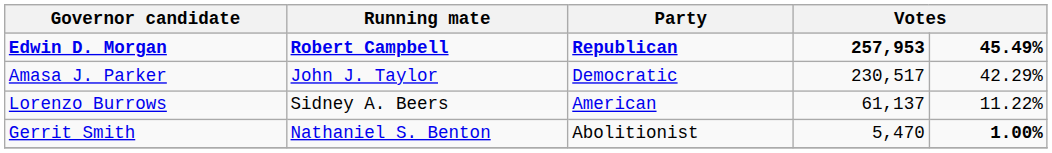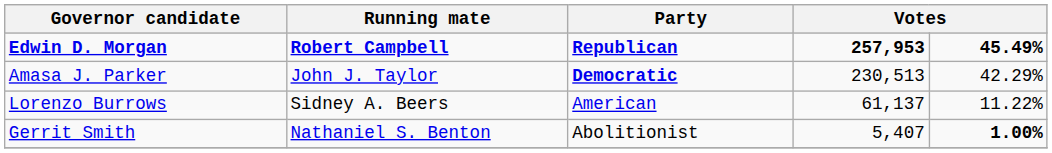 <table class=wikitable>
 <tr bgcolor=lightgrey>
 <th width="20%">Governor candidate</th>
 <th width="20%">Running mate</th>
 <th width="16%">Party</th>
 <th width="18%" colspan="2">Votes</th>
 </tr>
 <tr>
 <td><strong><a href='#'>Edwin D. Morgan</a></strong></td>
 <td><strong><a href='#'>Robert Campbell</a></strong></td>
 <td><strong><a href='#'>Republican</a></strong></td>
 <td align="right"><strong>257,953</strong></td>
 <td align="right"><strong>45.49%</strong></td>
 </tr>
 <tr>
 <td><a href='#'>Amasa J. Parker</a></td>
 <td><a href='#'>John J. Taylor</a></td>
-<td><a href='#'>Democratic</a></td>
-<td align="right">230,517</td>
+<td><strong><a href='#'>Democratic</a></strong></td>
+<td align="right">230,513</td>
 <td align="right">42.29%</td>
 </tr>
 <tr>
 <td><a href='#'>Lorenzo Burrows</a></td>
 <td>Sidney A. Beers</td>
 <td><a href='#'>American</a></td>
 <td align="right">61,137</td>
 <td align="right">11.22%</td>
 </tr>
 <tr>
 <td><a href='#'>Gerrit Smith</a></td>
 <td><a href='#'>Nathaniel S. Benton</a></td>
 <td>Abolitionist</td>
-<td align="right">5,470</td>
+<td align="right">5,407</td>
 <td align="right"><strong>1.00%</strong></td>
 </tr>
 <tr>
 </tr>
 </table>
